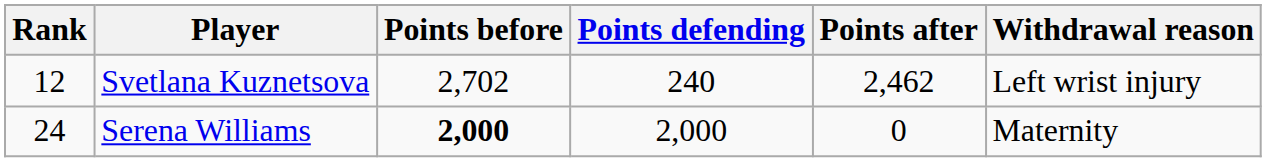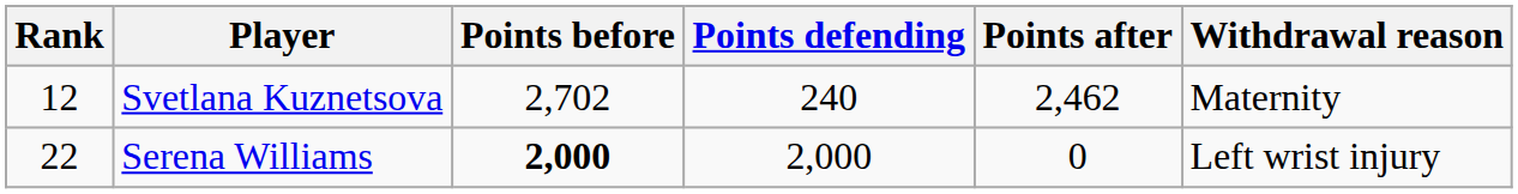 <table class="wikitable">
 <tr>
 <th>Rank</th>
 <th>Player</th>
 <th>Points before</th>
 <th><a href='#'>Points defending</a></th>
 <th>Points after</th>
 <th>Withdrawal reason</th>
 </tr>
 <tr>
 <td style="text-align:center;">12</td>
 <td style="text-align:left;" data-sort-value=> <a href='#'>Svetlana Kuznetsova</a></td>
 <td style="text-align:center;">2,702</td>
 <td style="text-align:center;">240</td>
 <td style="text-align:center;">2,462</td>
-<td>Left wrist injury</td>
+<td>Maternity</td>
 </tr>
 <tr>
-<td style="text-align:center;">24</td>
+<td style="text-align:center;">22</td>
 <td style="text-align:left;" data-sort-value=> <a href='#'>Serena Williams</a></td>
 <td style="text-align:center;"><strong>2,000</strong></td>
 <td style="text-align:center;">2,000</td>
 <td style="text-align:center;">0</td>
-<td>Maternity</td>
+<td>Left wrist injury</td>
 </tr>
 </table>
